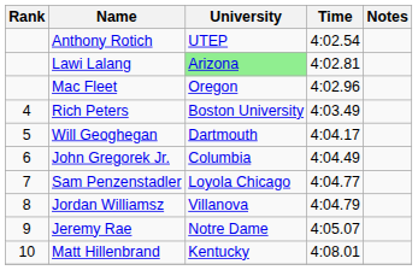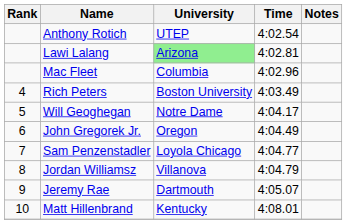 <table class="wikitable sortable" style="text-align:center">
 <tr>
 <th>Rank</th>
 <th>Name</th>
 <th>University</th>
 <th>Time</th>
 <th>Notes</th>
 </tr>
 <tr>
 <td></td>
 <td align=left><a href='#'>Anthony Rotich</a></td>
 <td align=left><a href='#'>UTEP</a></td>
 <td>4:02.54</td>
 <td></td>
 </tr>
 <tr>
 <td></td>
 <td align=left><a href='#'>Lawi Lalang</a></td>
 <td align=left style="background: lightgreen;"><a href='#'>Arizona</a></td>
 <td>4:02.81</td>
 <td></td>
 </tr>
 <tr>
 <td></td>
 <td align=left><a href='#'>Mac Fleet</a></td>
-<td align=left><a href='#'>Oregon</a></td>
+<td align=left><a href='#'>Columbia</a></td>
 <td>4:02.96</td>
 <td></td>
 </tr>
 <tr>
 <td>4</td>
 <td align=left><a href='#'>Rich Peters</a></td>
 <td align=left><a href='#'>Boston University</a></td>
 <td>4:03.49</td>
 <td></td>
 </tr>
 <tr>
 <td>5</td>
 <td align=left><a href='#'>Will Geoghegan</a></td>
-<td align=left><a href='#'>Dartmouth</a></td>
+<td align=left><a href='#'>Notre Dame</a></td>
 <td>4:04.17</td>
 <td></td>
 </tr>
 <tr>
 <td>6</td>
 <td align=left><a href='#'>John Gregorek Jr.</a></td>
-<td align=left><a href='#'>Columbia</a></td>
+<td align=left><a href='#'>Oregon</a></td>
 <td>4:04.49</td>
 <td></td>
 </tr>
 <tr>
 <td>7</td>
 <td align=left><a href='#'>Sam Penzenstadler</a> </td>
 <td align=left><a href='#'>Loyola Chicago</a></td>
 <td>4:04.77</td>
 <td></td>
 </tr>
 <tr>
 <td>8</td>
 <td align=left><a href='#'>Jordan Williamsz</a> </td>
 <td align=left><a href='#'>Villanova</a></td>
 <td>4:04.79</td>
 <td></td>
 </tr>
 <tr>
 <td>9</td>
 <td align=left><a href='#'>Jeremy Rae</a></td>
-<td align=left><a href='#'>Notre Dame</a></td>
+<td align=left><a href='#'>Dartmouth</a></td>
 <td>4:05.07</td>
 <td></td>
 </tr>
 <tr>
 <td>10</td>
 <td align=left><a href='#'>Matt Hillenbrand</a></td>
 <td align=left><a href='#'>Kentucky</a></td>
 <td>4:08.01</td>
 <td></td>
 </tr>
 <tr>
 </tr>
 </table>
